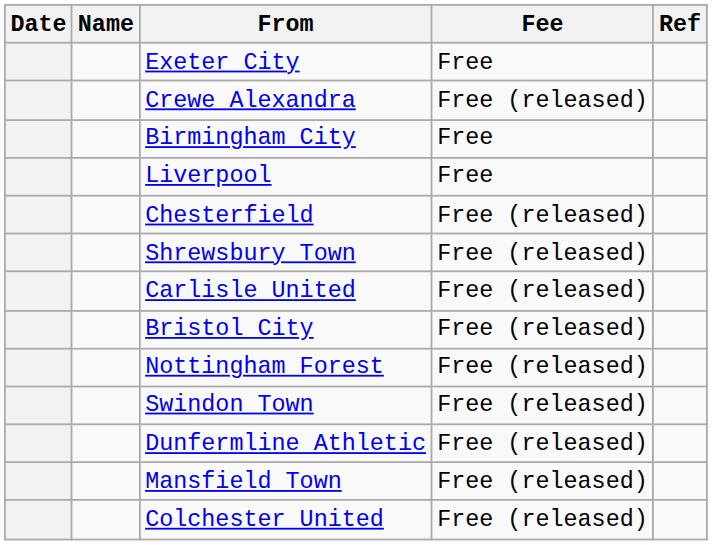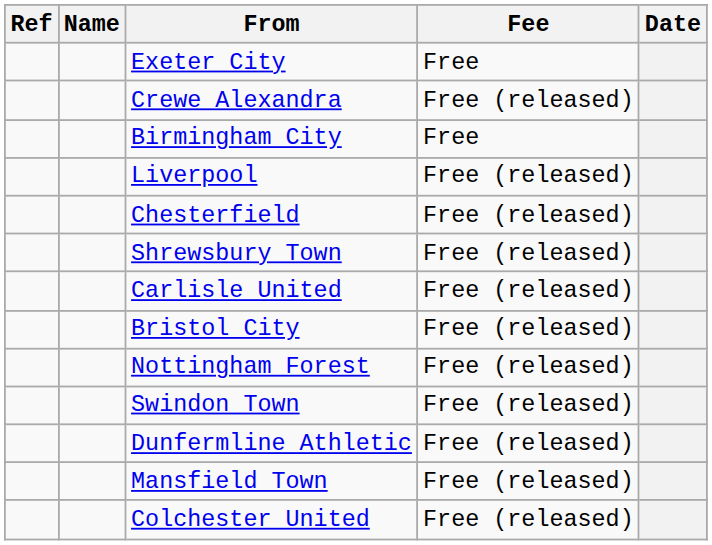 <table class="wikitable sortable plainrowheaders">
 <tr>
-<th scope=col>Date</th>
+<th scope=col class=unsortable>Ref</th>
 <th scope=col>Name</th>
 <th scope=col>From</th>
 <th scope=col>Fee</th>
-<th scope=col class=unsortable>Ref</th>
+<th scope=col>Date</th>
 </tr>
 <tr>
-<th scope=row></th>
+<td style="text-align:center;"></td>
 <td></td>
 <td><a href='#'>Exeter City</a></td>
 <td>Free</td>
-<td style="text-align:center;"></td>
+<th scope=row></th>
 </tr>
 <tr>
-<th scope=row></th>
+<td style="text-align:center;"></td>
 <td></td>
 <td><a href='#'>Crewe Alexandra</a></td>
 <td>Free (released)</td>
-<td style="text-align:center;"></td>
+<th scope=row></th>
 </tr>
 <tr>
-<th scope=row></th>
+<td style="text-align:center;"></td>
 <td></td>
 <td><a href='#'>Birmingham City</a></td>
 <td>Free</td>
-<td style="text-align:center;"></td>
+<th scope=row></th>
 </tr>
 <tr>
-<th scope=row></th>
+<td style="text-align:center;"></td>
 <td></td>
 <td><a href='#'>Liverpool</a></td>
-<td>Free</td>
-<td style="text-align:center;"></td>
+<td>Free (released)</td>
+<th scope=row></th>
 </tr>
 <tr>
-<th scope=row></th>
+<td style="text-align:center;"></td>
 <td></td>
 <td><a href='#'>Chesterfield</a></td>
 <td>Free (released)</td>
-<td style="text-align:center;"></td>
+<th scope=row></th>
 </tr>
 <tr>
-<th scope=row></th>
+<td style="text-align:center;"></td>
 <td></td>
 <td><a href='#'>Shrewsbury Town</a></td>
 <td>Free (released)</td>
-<td style="text-align:center;"></td>
+<th scope=row></th>
 </tr>
 <tr>
-<th scope=row></th>
+<td style="text-align:center;"></td>
 <td></td>
 <td><a href='#'>Carlisle United</a></td>
 <td>Free (released)</td>
-<td style="text-align:center;"></td>
+<th scope=row></th>
 </tr>
 <tr>
-<th scope=row></th>
+<td style="text-align:center;"></td>
 <td></td>
 <td><a href='#'>Bristol City</a></td>
 <td>Free (released)</td>
-<td style="text-align:center;"></td>
+<th scope=row></th>
 </tr>
 <tr>
-<th scope=row></th>
+<td style="text-align:center;"></td>
 <td></td>
 <td><a href='#'>Nottingham Forest</a></td>
 <td>Free (released)</td>
-<td style="text-align:center;"></td>
+<th scope=row></th>
 </tr>
 <tr>
-<th scope=row></th>
+<td style="text-align:center;"></td>
 <td></td>
 <td><a href='#'>Swindon Town</a></td>
 <td>Free (released)</td>
-<td style="text-align:center;"></td>
+<th scope=row></th>
 </tr>
 <tr>
-<th scope=row></th>
+<td style="text-align:center;"></td>
 <td></td>
 <td><a href='#'>Dunfermline Athletic</a></td>
 <td>Free (released)</td>
-<td style="text-align:center;"></td>
+<th scope=row></th>
 </tr>
 <tr>
-<th scope=row></th>
+<td style="text-align:center;"></td>
 <td></td>
 <td><a href='#'>Mansfield Town</a></td>
 <td>Free (released)</td>
-<td style="text-align:center;"></td>
+<th scope=row></th>
 </tr>
 <tr>
-<th scope=row></th>
+<td style="text-align:center;"></td>
 <td></td>
 <td><a href='#'>Colchester United</a></td>
 <td>Free (released)</td>
-<td style="text-align:center;"></td>
+<th scope=row></th>
 </tr>
 </table>
